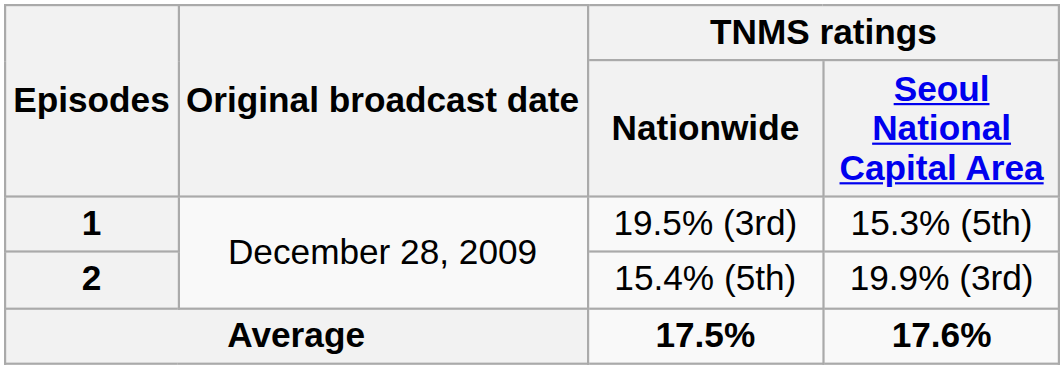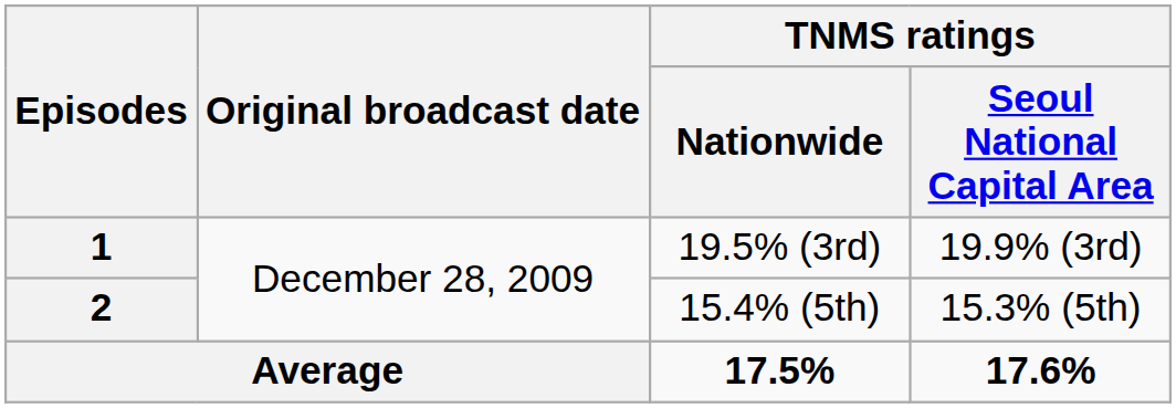 <table class=wikitable style="text-align:center">
 <tr>
 <th rowspan="2">Episodes</th>
 <th rowspan="2">Original broadcast date</th>
 <th colspan="2">TNMS ratings</th>
 </tr>
 <tr>
 <th width=100>Nationwide</th>
 <th width=100><a href='#'>Seoul National Capital Area</a></th>
 </tr>
 <tr align=center>
 <th>1</th>
 <td rowspan="2">December 28, 2009</td>
 <td>19.5% (3rd)</td>
-<td>15.3% (5th)</td>
+<td>19.9% (3rd)</td>
 </tr>
 <tr align=center>
 <th>2</th>
 <td>15.4% (5th)</td>
-<td>19.9% (3rd)</td>
+<td>15.3% (5th)</td>
 </tr>
 <tr align=center>
 <th colspan="2">Average</th>
 <td><span><strong>17.5%</strong></span></td>
 <td><span><strong>17.6%</strong></span></td>
 </tr>
 </table>
